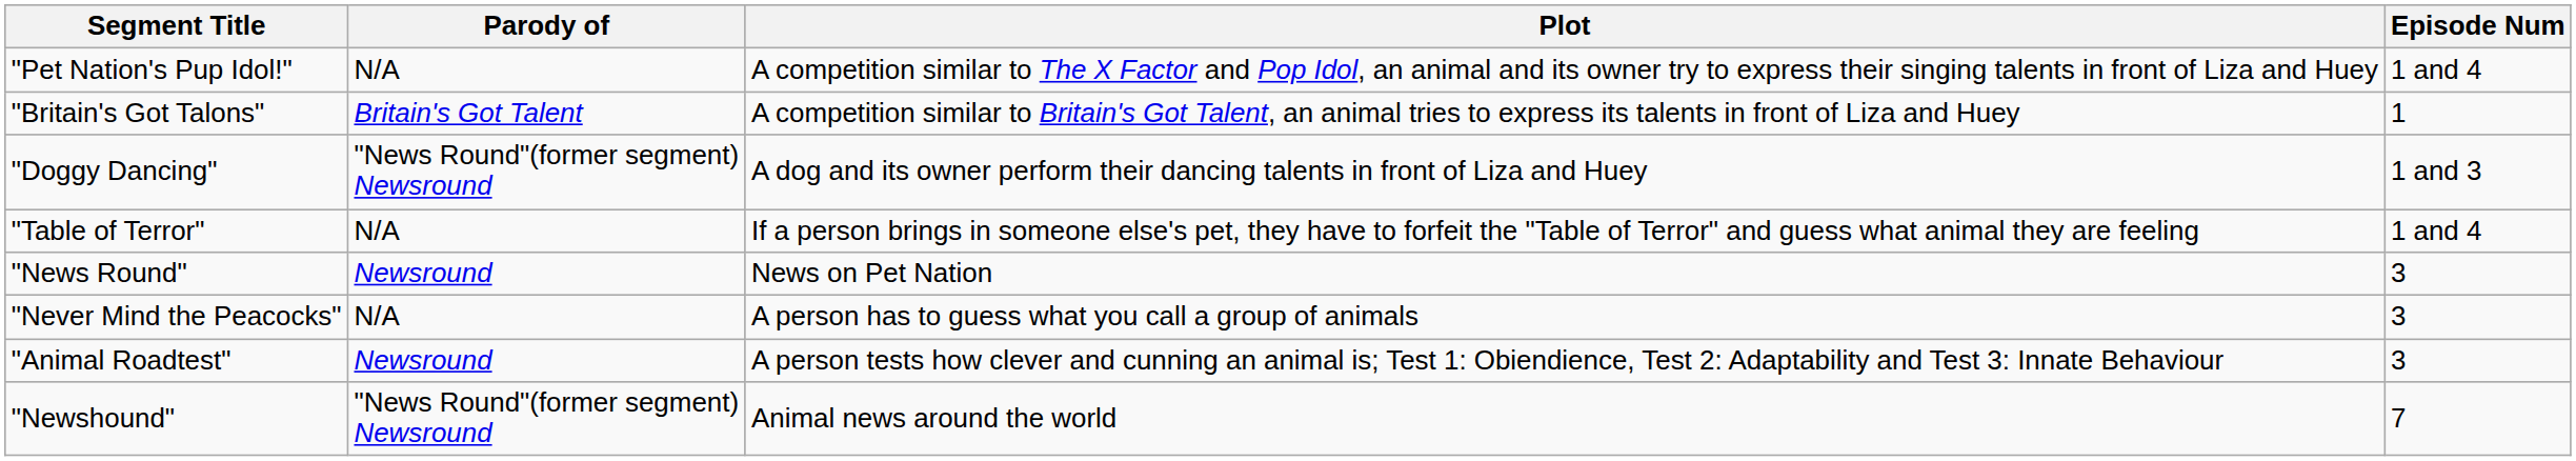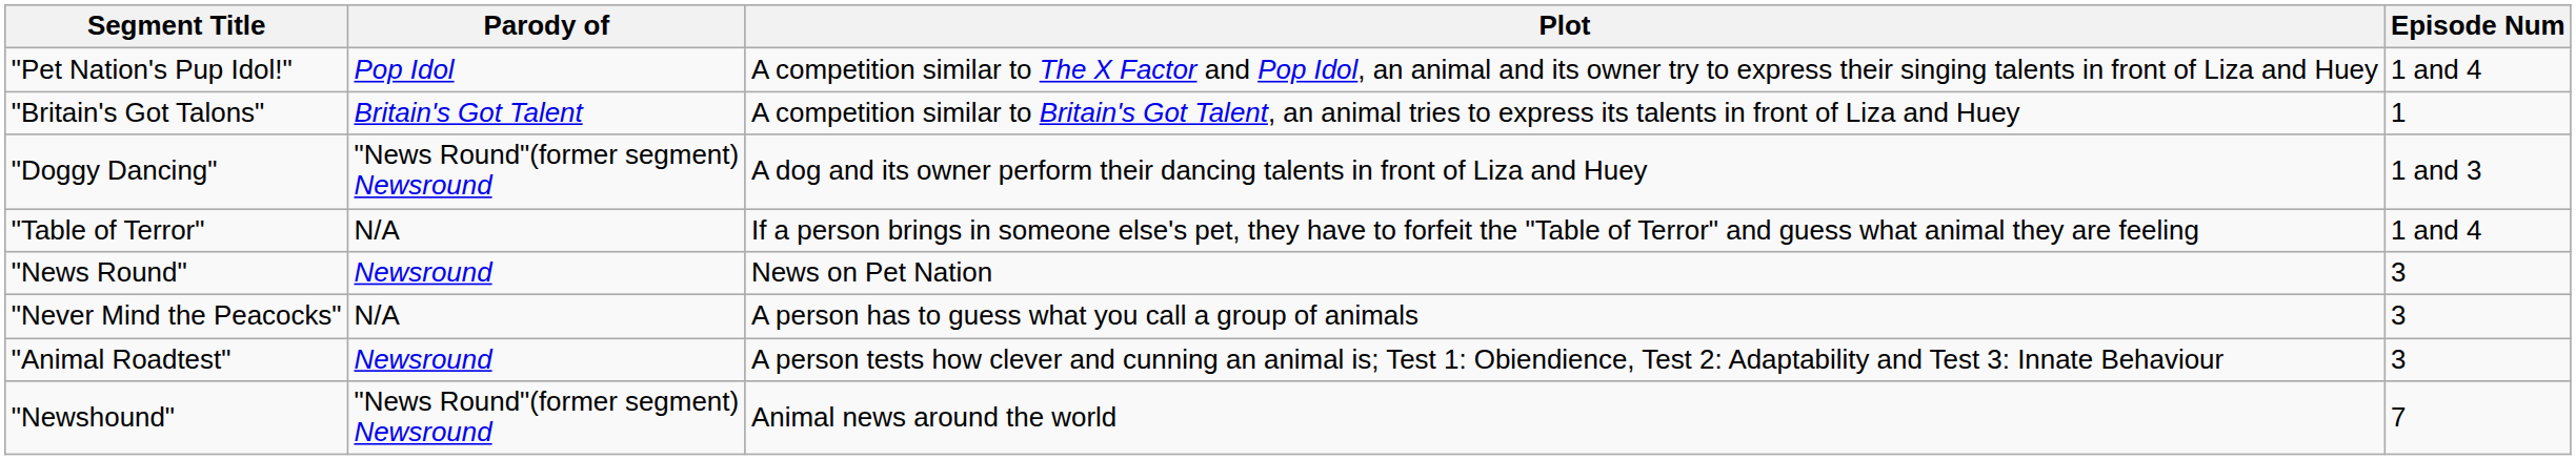 <table class="wikitable">
 <tr>
 <th>Segment Title</th>
 <th>Parody of</th>
 <th>Plot</th>
 <th>Episode Num</th>
 </tr>
 <tr>
 <td>"Pet Nation's Pup Idol!"</td>
-<td>N/A</td>
+<td><em><a href='#'>Pop Idol</a></em></td>
 <td>A competition similar to <em><a href='#'>The X Factor</a></em> and <em><a href='#'>Pop Idol</a></em>, an animal and its owner try to express their singing talents in front of Liza and Huey</td>
 <td>1 and 4</td>
 </tr>
 <tr>
 <td>"Britain's Got Talons"</td>
 <td><em><a href='#'>Britain's Got Talent</a></em></td>
 <td>A competition similar to <em><a href='#'>Britain's Got Talent</a></em>, an animal tries to express its talents in front of Liza and Huey</td>
 <td>1</td>
 </tr>
 <tr>
 <td>"Doggy Dancing"</td>
 <td>"News Round"(former segment)<br><em><a href='#'>Newsround</a></em></td>
 <td>A dog and its owner perform their dancing talents in front of Liza and Huey</td>
 <td>1 and 3</td>
 </tr>
 <tr>
 <td>"Table of Terror"</td>
 <td>N/A</td>
 <td>If a person brings in someone else's pet, they have to forfeit the "Table of Terror" and guess what animal they are feeling</td>
 <td>1 and 4</td>
 </tr>
 <tr>
 <td>"News Round"</td>
 <td><em><a href='#'>Newsround</a></em></td>
 <td>News on Pet Nation</td>
 <td>3</td>
 </tr>
 <tr>
 <td>"Never Mind the Peacocks"</td>
 <td>N/A</td>
 <td>A person has to guess what you call a group of animals</td>
 <td>3</td>
 </tr>
 <tr>
 <td>"Animal Roadtest"</td>
 <td><em><a href='#'>Newsround</a></em></td>
 <td>A person tests how clever and cunning an animal is; Test 1: Obiendience, Test 2: Adaptability and Test 3: Innate Behaviour</td>
 <td>3</td>
 </tr>
 <tr>
 <td>"Newshound"</td>
 <td>"News Round"(former segment)<br><em><a href='#'>Newsround</a></em></td>
 <td>Animal news around the world</td>
 <td>7</td>
 </tr>
 </table>
